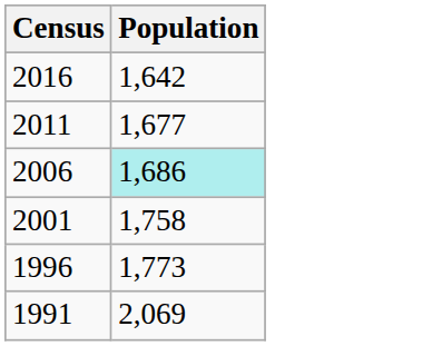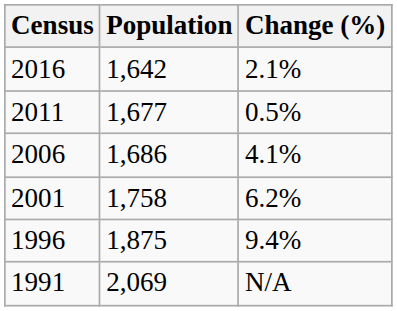 <table class="wikitable">
 <tr>
 <th>Census</th>
 <th>Population</th>
+<th>Change (%)</th>
 </tr>
 <tr>
 <td>2016</td>
 <td>1,642</td>
+<td> 2.1%</td>
 </tr>
 <tr>
 <td>2011</td>
 <td>1,677</td>
+<td> 0.5%</td>
 </tr>
 <tr>
 <td>2006</td>
-<td style="background: paleturquoise;">1,686</td>
+<td>1,686</td>
+<td> 4.1%</td>
 </tr>
 <tr>
 <td>2001</td>
 <td>1,758</td>
+<td> 6.2%</td>
 </tr>
 <tr>
 <td>1996</td>
-<td>1,773</td>
+<td>1,875</td>
+<td> 9.4%</td>
 </tr>
 <tr>
 <td>1991</td>
 <td>2,069</td>
+<td>N/A</td>
 </tr>
 </table>
